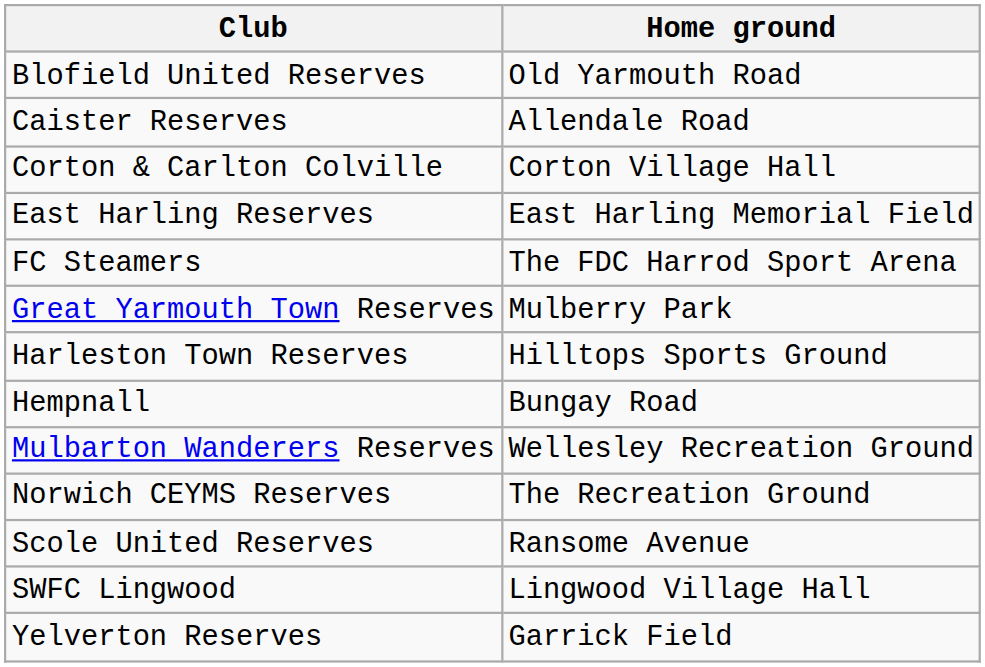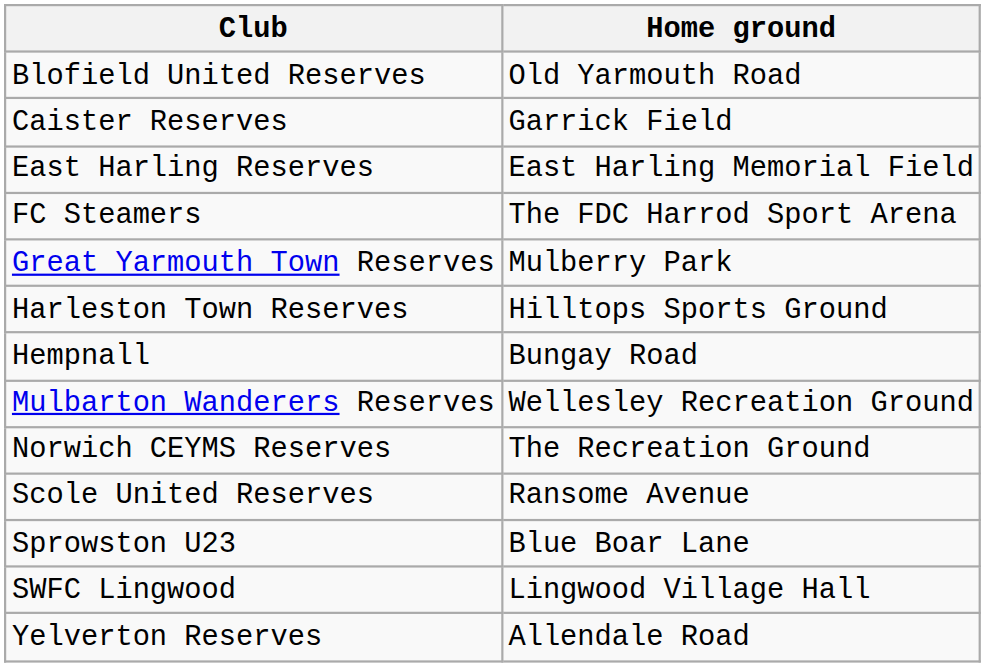 <table class="wikitable">
 <tr>
 <th>Club</th>
 <th>Home ground</th>
 </tr>
 <tr>
 <td>Blofield United Reserves</td>
 <td>Old Yarmouth Road</td>
 </tr>
 <tr>
 <td>Caister Reserves</td>
-<td>Allendale Road</td>
-</tr>
-<tr>
-<td>Corton & Carlton Colville</td>
-<td>Corton Village Hall</td>
+<td>Garrick Field</td>
 </tr>
 <tr>
 <td>East Harling Reserves</td>
 <td>East Harling Memorial Field</td>
 </tr>
 <tr>
 <td>FC Steamers</td>
 <td>The FDC Harrod Sport Arena</td>
 </tr>
 <tr>
 <td><a href='#'>Great Yarmouth Town</a> Reserves</td>
 <td>Mulberry Park</td>
 </tr>
 <tr>
 <td>Harleston Town Reserves</td>
 <td>Hilltops Sports Ground</td>
 </tr>
 <tr>
 <td>Hempnall</td>
 <td>Bungay Road</td>
 </tr>
 <tr>
 <td><a href='#'>Mulbarton Wanderers</a> Reserves</td>
 <td>Wellesley Recreation Ground</td>
 </tr>
 <tr>
 <td>Norwich CEYMS Reserves</td>
 <td>The Recreation Ground</td>
 </tr>
 <tr>
 <td>Scole United Reserves</td>
 <td>Ransome Avenue</td>
 </tr>
 <tr>
+<td>Sprowston U23</td>
+<td>Blue Boar Lane</td>
+</tr>
+<tr>
 <td>SWFC Lingwood</td>
 <td>Lingwood Village Hall</td>
 </tr>
 <tr>
 <td>Yelverton Reserves</td>
-<td>Garrick Field</td>
+<td>Allendale Road</td>
 </tr>
 </table>
